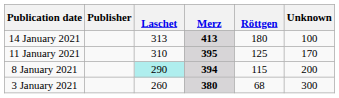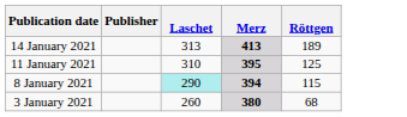 <table class="wikitable" style="text-align:center;font-size:90%;line-height:14px">
 <tr>
 <th>Publication date</th>
 <th>Publisher</th>
 <th style="width:60px"><br><a href='#'>Laschet</a></th>
 <th style="width:60px"><br><a href='#'>Merz</a><br></th>
 <th style="width:60px"><br><a href='#'>Röttgen</a><br></th>
-<th style="width:60px">Unknown</th>
 </tr>
 <tr>
 <td>14 January 2021</td>
 <td></td>
 <td>313</td>
 <td style="background:#D7D5D7"><strong>413</strong></td>
-<td>180</td>
-<td>100</td>
+<td>189</td>
 </tr>
 <tr>
 <td>11 January 2021</td>
 <td></td>
 <td>310</td>
 <td style="background:#D7D5D7"><strong>395</strong></td>
 <td>125</td>
-<td>170</td>
 </tr>
 <tr>
 <td>8 January 2021</td>
 <td></td>
 <td style="background: paleturquoise;">290</td>
 <td style="background:#D7D5D7"><strong>394</strong></td>
 <td>115</td>
-<td>200</td>
 </tr>
 <tr>
 <td>3 January 2021</td>
 <td></td>
 <td>260</td>
 <td style="background:#D7D5D7"><strong>380</strong></td>
 <td>68</td>
-<td>300</td>
 </tr>
 </table>
